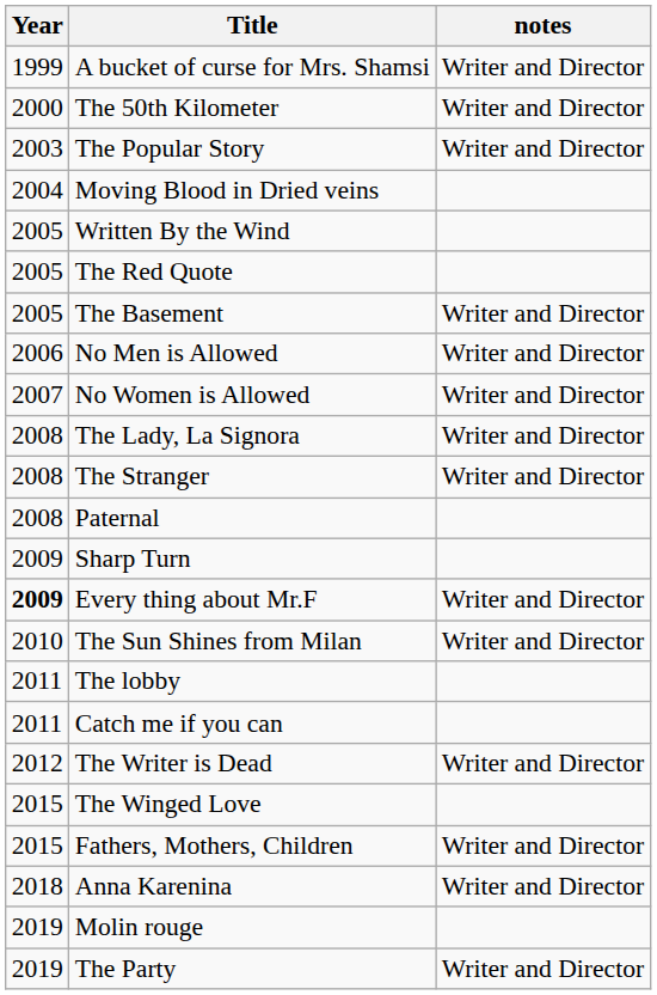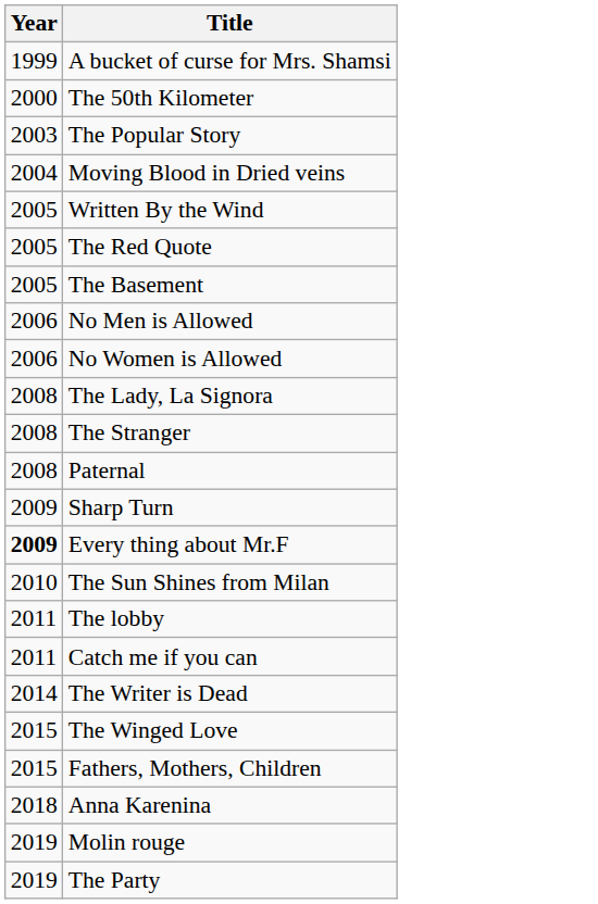 <table class="wikitable sortable">
 <tr>
 <th>Year</th>
 <th>Title</th>
-<th>notes</th>
 </tr>
 <tr>
 <td>1999</td>
 <td>A bucket of curse for Mrs. Shamsi</td>
-<td>Writer and Director</td>
 </tr>
 <tr>
 <td>2000</td>
 <td>The 50th Kilometer</td>
-<td>Writer and Director</td>
 </tr>
 <tr>
 <td>2003</td>
 <td>The Popular Story</td>
-<td>Writer and Director</td>
 </tr>
 <tr>
 <td>2004</td>
 <td>Moving Blood in Dried veins</td>
-<td></td>
 </tr>
 <tr>
 <td>2005</td>
 <td>Written By the Wind</td>
-<td></td>
 </tr>
 <tr>
 <td>2005</td>
 <td>The Red Quote</td>
-<td></td>
 </tr>
 <tr>
 <td>2005</td>
 <td>The Basement</td>
-<td>Writer and Director</td>
 </tr>
 <tr>
 <td>2006</td>
 <td>No Men is Allowed</td>
-<td>Writer and Director</td>
 </tr>
 <tr>
-<td>2007</td>
+<td>2006</td>
 <td>No Women is Allowed</td>
-<td>Writer and Director</td>
 </tr>
 <tr>
 <td>2008</td>
 <td>The Lady, La Signora</td>
-<td>Writer and Director</td>
 </tr>
 <tr>
 <td>2008</td>
 <td>The Stranger</td>
-<td>Writer and Director</td>
 </tr>
 <tr>
 <td>2008</td>
 <td>Paternal</td>
-<td></td>
 </tr>
 <tr>
 <td>2009</td>
 <td>Sharp Turn</td>
-<td></td>
 </tr>
 <tr>
 <td><strong>2009</strong></td>
 <td>Every thing about Mr.F</td>
-<td>Writer and Director</td>
 </tr>
 <tr>
 <td>2010</td>
 <td>The Sun Shines from Milan</td>
-<td>Writer and Director</td>
 </tr>
 <tr>
 <td>2011</td>
 <td>The lobby</td>
-<td></td>
 </tr>
 <tr>
 <td>2011</td>
 <td>Catch me if you can</td>
-<td></td>
 </tr>
 <tr>
-<td>2012</td>
+<td>2014</td>
 <td>The Writer is Dead</td>
-<td>Writer and Director</td>
 </tr>
 <tr>
 <td>2015</td>
 <td>The Winged Love</td>
-<td></td>
 </tr>
 <tr>
 <td>2015</td>
 <td>Fathers, Mothers, Children</td>
-<td>Writer and Director</td>
 </tr>
 <tr>
 <td>2018</td>
 <td>Anna Karenina</td>
-<td>Writer and Director</td>
 </tr>
 <tr>
 <td>2019</td>
 <td>Molin rouge</td>
-<td></td>
 </tr>
 <tr>
 <td>2019</td>
 <td>The Party</td>
-<td>Writer and Director</td>
 </tr>
 </table>
